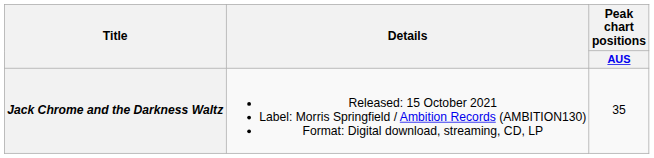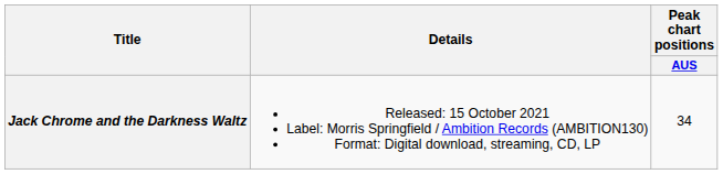 <table class="wikitable plainrowheaders" style="text-align:center;" border="1">
 <tr>
 <th scope="col" rowspan="2">Title</th>
 <th scope="col" rowspan="2">Details</th>
 <th scope="col" colspan="1">Peak chart positions</th>
 </tr>
 <tr>
 <th scope="col" style="width:3em;font-size:90%;"><a href='#'>AUS</a><br></th>
 </tr>
 <tr>
 <th scope="row"><em>Jack Chrome and the Darkness Waltz</em></th>
 <td><br><ul><li>Released: 15 October 2021</li><li>Label: Morris Springfield / <a href='#'>Ambition Records</a> (AMBITION130)</li><li>Format: Digital download, streaming, CD, LP</li></ul></td>
-<td>35</td>
+<td>34</td>
 </tr>
 </table>
